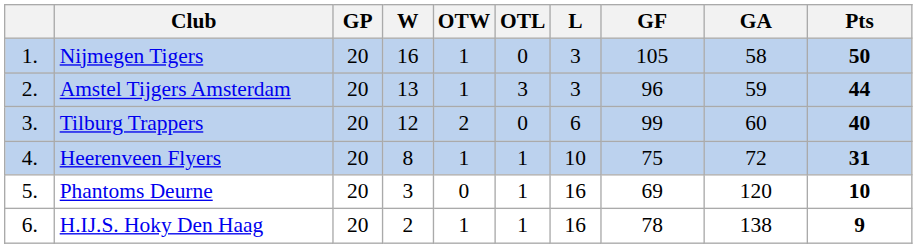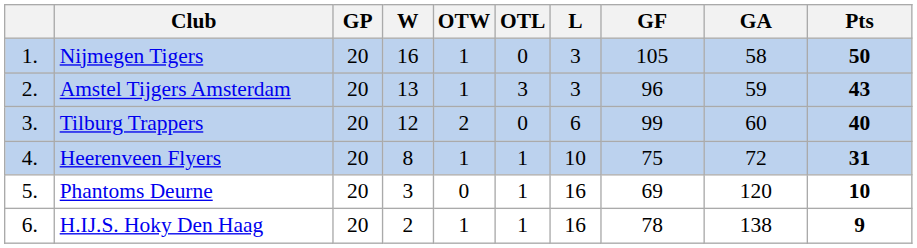 <table class="wikitable">
 <tr>
 <th width="30"></th>
 <th width="200">Club</th>
 <th width="30">GP</th>
 <th width="30">W</th>
 <th width="30">OTW</th>
 <th width="30">OTL</th>
 <th width="30">L</th>
 <th width="70">GF</th>
 <th width="70">GA</th>
 <th width="70">Pts</th>
 </tr>
 <tr bgcolor="#BCD2EE" align="center">
 <td>1.</td>
 <td align="left"><a href='#'>Nijmegen Tigers</a></td>
 <td>20</td>
 <td>16</td>
 <td>1</td>
 <td>0</td>
 <td>3</td>
 <td>105</td>
 <td>58</td>
 <td><strong>50</strong></td>
 </tr>
 <tr bgcolor="#BCD2EE" align="center">
 <td>2.</td>
 <td align="left"><a href='#'>Amstel Tijgers Amsterdam</a></td>
 <td>20</td>
 <td>13</td>
 <td>1</td>
 <td>3</td>
 <td>3</td>
 <td>96</td>
 <td>59</td>
-<td><strong>44</strong></td>
+<td><strong>43</strong></td>
 </tr>
 <tr bgcolor="#BCD2EE" align="center">
 <td>3.</td>
 <td align="left"><a href='#'>Tilburg Trappers</a></td>
 <td>20</td>
 <td>12</td>
 <td>2</td>
 <td>0</td>
 <td>6</td>
 <td>99</td>
 <td>60</td>
 <td><strong>40</strong></td>
 </tr>
 <tr bgcolor="#BCD2EE" align="center">
 <td>4.</td>
 <td align="left"><a href='#'>Heerenveen Flyers</a></td>
 <td>20</td>
 <td>8</td>
 <td>1</td>
 <td>1</td>
 <td>10</td>
 <td>75</td>
 <td>72</td>
 <td><strong>31</strong></td>
 </tr>
 <tr bgcolor="#FFFFFF" align="center">
 <td>5.</td>
 <td align="left"><a href='#'>Phantoms Deurne</a></td>
 <td>20</td>
 <td>3</td>
 <td>0</td>
 <td>1</td>
 <td>16</td>
 <td>69</td>
 <td>120</td>
 <td><strong>10</strong></td>
 </tr>
 <tr bgcolor="#FFFFFF" align="center">
 <td>6.</td>
 <td align="left"><a href='#'>H.IJ.S. Hoky Den Haag</a></td>
 <td>20</td>
 <td>2</td>
 <td>1</td>
 <td>1</td>
 <td>16</td>
 <td>78</td>
 <td>138</td>
 <td><strong>9</strong></td>
 </tr>
 </table>
